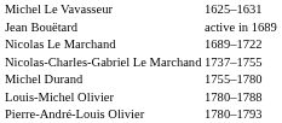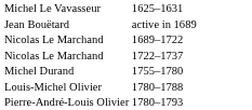 <table>
 <tr>
 <td>Michel Le Vavasseur</td>
 <td>1625–1631</td>
 </tr>
 <tr>
 <td>Jean Bouëtard</td>
 <td>active in 1689</td>
 </tr>
 <tr>
 <td>Nicolas Le Marchand</td>
 <td>1689–1722</td>
 </tr>
 <tr>
-<td>Nicolas-Charles-Gabriel Le Marchand</td>
-<td>1737–1755</td>
+<td>Nicolas Le Marchand</td>
+<td>1722–1737</td>
 </tr>
 <tr>
 <td>Michel Durand</td>
 <td>1755–1780</td>
 </tr>
 <tr>
 <td>Louis-Michel Olivier</td>
 <td>1780–1788</td>
 </tr>
 <tr>
 <td>Pierre-André-Louis Olivier</td>
 <td>1780–1793</td>
 </tr>
 </table>
